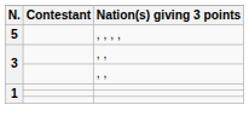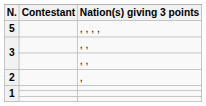 <table class="wikitable plainrowheaders">
 <tr>
 </tr>
 <tr>
 <th scope="col">N.</th>
 <th scope="col">Contestant</th>
 <th scope="col">Nation(s) giving 3 points</th>
 </tr>
 <tr>
 <th scope="row">5</th>
 <td><strong></strong></td>
 <td>, , , , </td>
 </tr>
 <tr>
 <th scope="row" rowspan="2">3</th>
 <td></td>
 <td>, , </td>
 </tr>
 <tr>
 <td></td>
 <td>, , </td>
 </tr>
 <tr>
+<th scope="row">2</th>
+<td></td>
+<td>, </td>
+</tr>
+<tr>
 <th scope="row" rowspan="3">1</th>
 <td></td>
 <td></td>
 </tr>
 <tr>
 <td></td>
 <td></td>
 </tr>
 <tr>
 <td></td>
 <td></td>
 </tr>
 </table>
